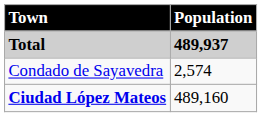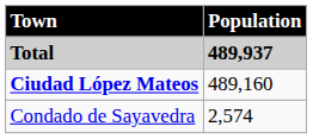 <table class="wikitable">
 <tr style="background:#000000; color:#FFFFFF;">
 <td><strong>Town</strong></td>
 <td><strong>Population</strong></td>
 </tr>
 <tr style="background:#CFCFCF;">
 <td><strong>Total</strong></td>
 <td><strong>489,937</strong></td>
 </tr>
 <tr>
+<td><strong><a href='#'>Ciudad López Mateos</a></strong></td>
+<td>489,160</td>
+</tr>
+<tr>
 <td><a href='#'>Condado de Sayavedra</a></td>
 <td>2,574</td>
 </tr>
-<tr>
-<td><strong><a href='#'>Ciudad López Mateos</a></strong></td>
-<td>489,160</td>
-</tr>
 </table>
